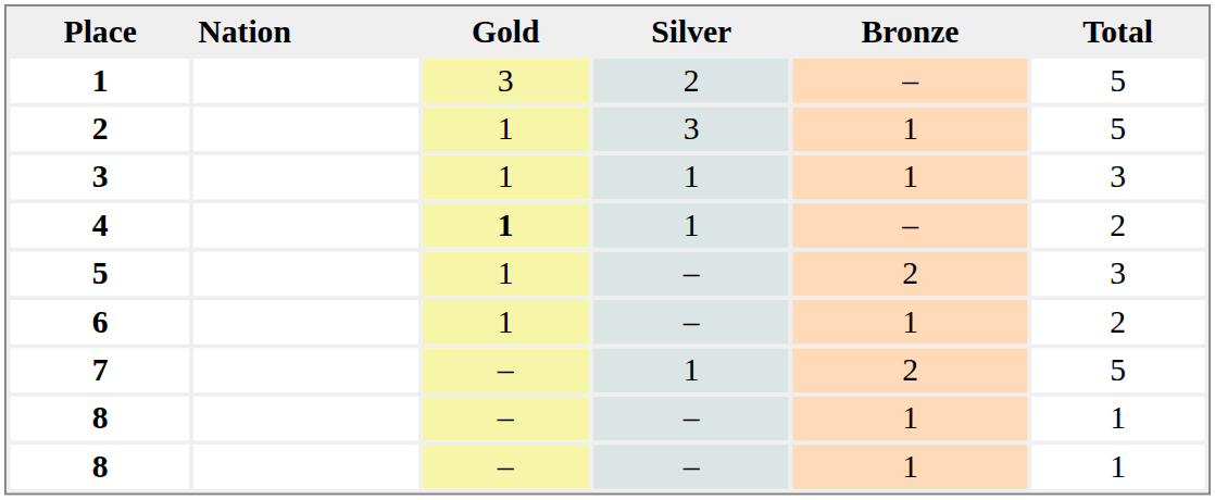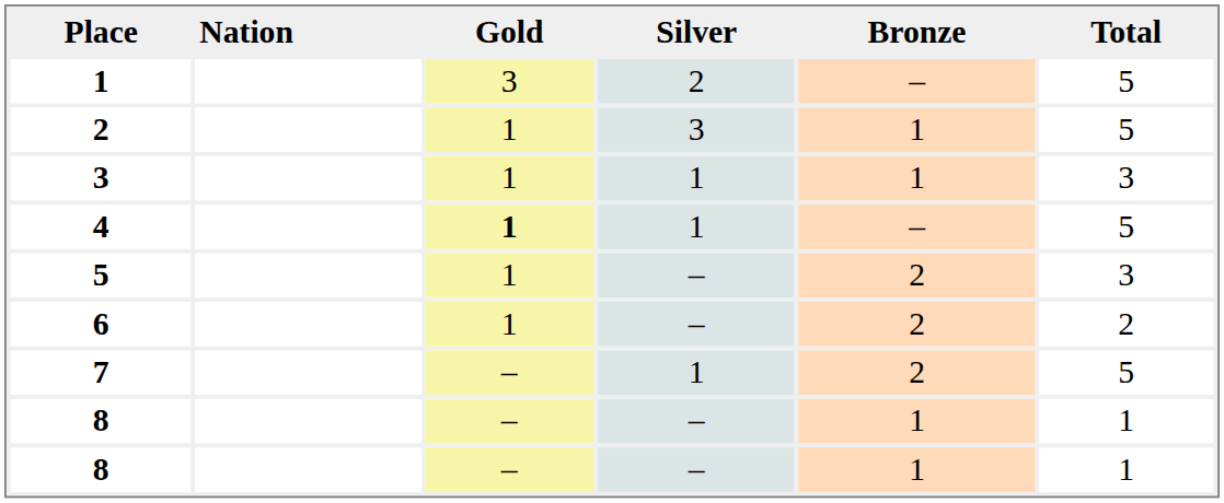 <table style="border-style:solid;border-width:1px;border-color:#808080;background-color:#EFEFEF" cellspacing="2" cellpadding="2" width="600px">
 <tr bgcolor="#EFEFEF">
 <th align="center">Place</th>
 <th align="left">Nation</th>
 <th align="center">Gold</th>
 <th align="center">Silver</th>
 <th align="center">Bronze</th>
 <th align="center">Total</th>
 </tr>
 <tr align="center" valign="top" bgcolor="#FFFFFF">
 <th>1</th>
 <td align="left"></td>
 <td style="background:#F7F6A8;">3</td>
 <td style="background:#DCE5E5;">2</td>
 <td style="background:#FFDAB9;">–</td>
 <td>5</td>
 </tr>
 <tr align="center" valign="top" bgcolor="#FFFFFF">
 <th>2</th>
 <td align="left"></td>
 <td style="background:#F7F6A8;">1</td>
 <td style="background:#DCE5E5;">3</td>
 <td style="background:#FFDAB9;">1</td>
 <td>5</td>
 </tr>
 <tr align="center" valign="top" bgcolor="#FFFFFF">
 <th>3</th>
 <td align="left"></td>
 <td style="background:#F7F6A8;">1</td>
 <td style="background:#DCE5E5;">1</td>
 <td style="background:#FFDAB9;">1</td>
 <td>3</td>
 </tr>
 <tr align="center" valign="top" bgcolor="#FFFFFF">
 <th>4</th>
 <td align="left"></td>
 <td style="background:#F7F6A8;"><strong>1</strong></td>
 <td style="background:#DCE5E5;">1</td>
 <td style="background:#FFDAB9;">–</td>
-<td>2</td>
+<td>5</td>
 </tr>
 <tr align="center" valign="top" bgcolor="#FFFFFF">
 <th>5</th>
 <td align="left"></td>
 <td style="background:#F7F6A8;">1</td>
 <td style="background:#DCE5E5;">–</td>
 <td style="background:#FFDAB9;">2</td>
 <td>3</td>
 </tr>
 <tr align="center" valign="top" bgcolor="#FFFFFF">
 <th>6</th>
 <td align="left"></td>
 <td style="background:#F7F6A8;">1</td>
 <td style="background:#DCE5E5;">–</td>
-<td style="background:#FFDAB9;">1</td>
+<td style="background:#FFDAB9;">2</td>
 <td>2</td>
 </tr>
 <tr align="center" valign="top" bgcolor="#FFFFFF">
 <th>7</th>
 <td align="left"></td>
 <td style="background:#F7F6A8;">–</td>
 <td style="background:#DCE5E5;">1</td>
 <td style="background:#FFDAB9;">2</td>
 <td>5</td>
 </tr>
 <tr align="center" valign="top" bgcolor="#FFFFFF">
 <th>8</th>
 <td align="left"></td>
 <td style="background:#F7F6A8;">–</td>
 <td style="background:#DCE5E5;">–</td>
 <td style="background:#FFDAB9;">1</td>
 <td>1</td>
 </tr>
 <tr align="center" valign="top" bgcolor="#FFFFFF">
 <th>8</th>
 <td align="left"></td>
 <td style="background:#F7F6A8;">–</td>
 <td style="background:#DCE5E5;">–</td>
 <td style="background:#FFDAB9;">1</td>
 <td>1</td>
 </tr>
 </table>
